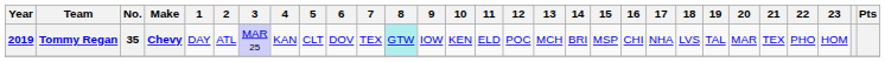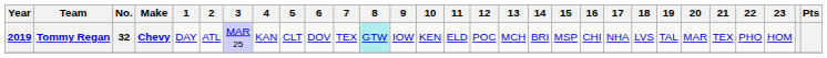 <table class="wikitable" style="text-align:center; font-size:75%">
 <tr>
 <th>Year</th>
 <th>Team</th>
 <th>No.</th>
 <th>Make</th>
 <th>1</th>
 <th>2</th>
 <th>3</th>
 <th>4</th>
 <th>5</th>
 <th>6</th>
 <th>7</th>
 <th>8</th>
 <th>9</th>
 <th>10</th>
 <th>11</th>
 <th>12</th>
 <th>13</th>
 <th>14</th>
 <th>15</th>
 <th>16</th>
 <th>17</th>
 <th>18</th>
 <th>19</th>
 <th>20</th>
 <th>21</th>
 <th>22</th>
 <th>23</th>
 <th></th>
 <th>Pts</th>
 </tr>
 <tr>
 <th><a href='#'>2019</a></th>
 <th><a href='#'>Tommy Regan</a></th>
-<th>35</th>
+<th>32</th>
 <th><a href='#'>Chevy</a></th>
 <td><a href='#'>DAY</a></td>
 <td><a href='#'>ATL</a></td>
 <td style="background:#CFCFFF;"><a href='#'>MAR</a><br><small>25</small></td>
 <td><a href='#'>KAN</a></td>
 <td><a href='#'>CLT</a></td>
 <td><a href='#'>DOV</a></td>
 <td><a href='#'>TEX</a></td>
 <td style="background: paleturquoise;"><a href='#'>GTW</a></td>
 <td><a href='#'>IOW</a></td>
 <td><a href='#'>KEN</a></td>
 <td><a href='#'>ELD</a></td>
 <td><a href='#'>POC</a></td>
 <td><a href='#'>MCH</a></td>
 <td><a href='#'>BRI</a></td>
 <td><a href='#'>MSP</a></td>
 <td><a href='#'>CHI</a></td>
 <td><a href='#'>NHA</a></td>
 <td><a href='#'>LVS</a></td>
 <td><a href='#'>TAL</a></td>
 <td><a href='#'>MAR</a></td>
 <td><a href='#'>TEX</a></td>
 <td><a href='#'>PHO</a></td>
 <td><a href='#'>HOM</a></td>
 <th></th>
 <th></th>
 </tr>
 <tr>
 </tr>
 </table>
